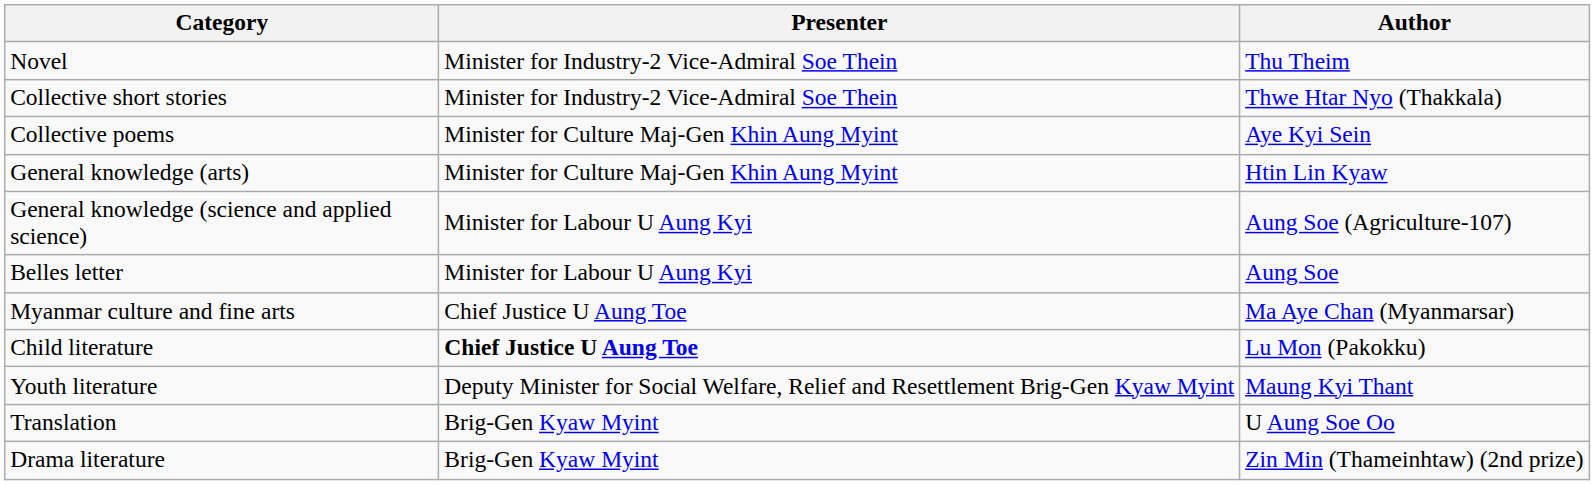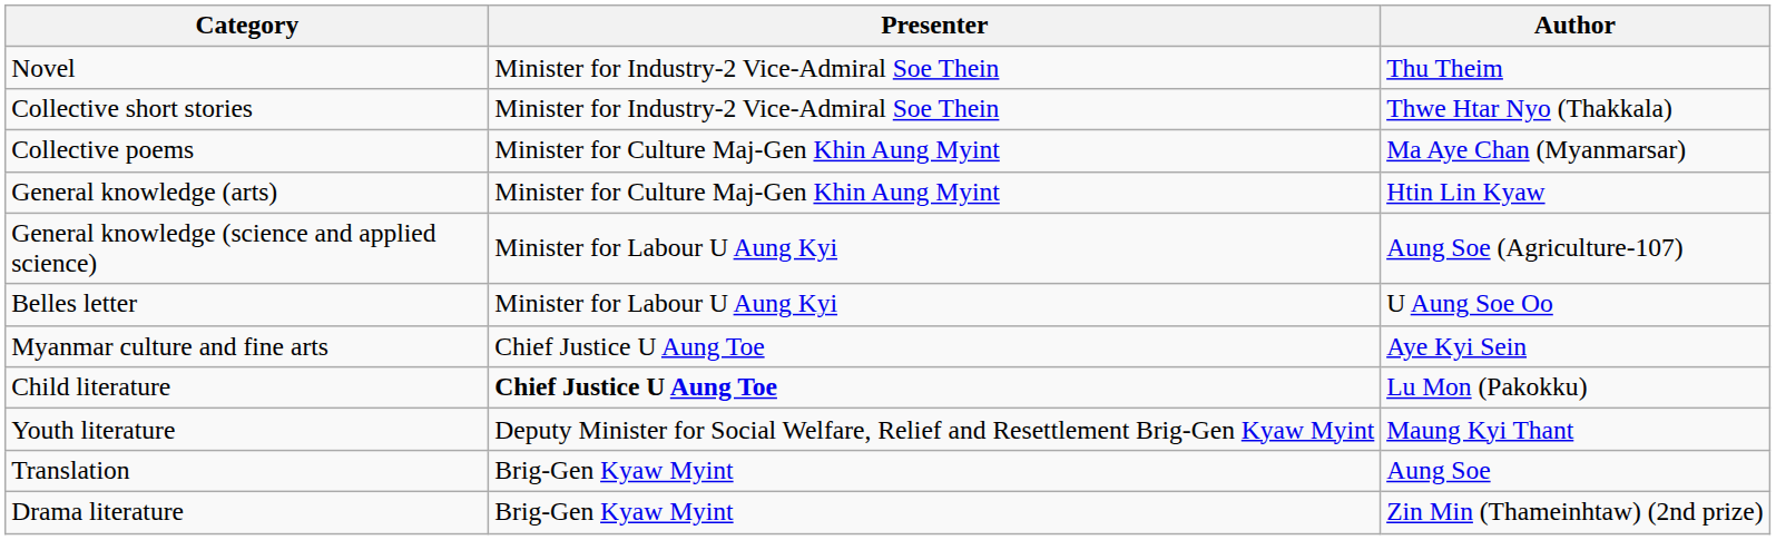 <table class=wikitable>
 <tr>
 <th style="width:18em;">Category</th>
 <th>Presenter</th>
 <th>Author</th>
 </tr>
 <tr>
 <td>Novel</td>
 <td>Minister for Industry-2 Vice-Admiral <a href='#'>Soe Thein</a></td>
 <td><a href='#'>Thu Theim</a></td>
 </tr>
 <tr>
 <td>Collective short stories</td>
 <td>Minister for Industry-2 Vice-Admiral <a href='#'>Soe Thein</a></td>
 <td><a href='#'>Thwe Htar Nyo</a> (Thakkala)</td>
 </tr>
 <tr>
 <td>Collective poems</td>
 <td>Minister for Culture Maj-Gen <a href='#'>Khin Aung Myint</a></td>
-<td><a href='#'>Aye Kyi Sein</a></td>
+<td><a href='#'>Ma Aye Chan</a> (Myanmarsar)</td>
 </tr>
 <tr>
 <td>General knowledge (arts)</td>
 <td>Minister for Culture Maj-Gen <a href='#'>Khin Aung Myint</a></td>
 <td><a href='#'>Htin Lin Kyaw</a></td>
 </tr>
 <tr>
 <td>General knowledge (science and applied science)</td>
 <td>Minister for Labour U <a href='#'>Aung Kyi</a></td>
 <td><a href='#'>Aung Soe</a> (Agriculture-107)</td>
 </tr>
 <tr>
 <td>Belles letter</td>
 <td>Minister for Labour U <a href='#'>Aung Kyi</a></td>
-<td><a href='#'>Aung Soe</a></td>
+<td>U <a href='#'>Aung Soe Oo</a></td>
 </tr>
 <tr>
 <td>Myanmar culture and fine arts</td>
 <td>Chief Justice U <a href='#'>Aung Toe</a></td>
-<td><a href='#'>Ma Aye Chan</a> (Myanmarsar)</td>
+<td><a href='#'>Aye Kyi Sein</a></td>
 </tr>
 <tr>
 <td>Child literature</td>
 <td><strong>Chief Justice U <a href='#'>Aung Toe</a></strong></td>
 <td><a href='#'>Lu Mon</a> (Pakokku)</td>
 </tr>
 <tr>
 <td>Youth literature</td>
 <td>Deputy Minister for Social Welfare, Relief and Resettlement Brig-Gen <a href='#'>Kyaw Myint</a></td>
 <td><a href='#'>Maung Kyi Thant</a></td>
 </tr>
 <tr>
 <td>Translation</td>
 <td>Brig-Gen <a href='#'>Kyaw Myint</a></td>
-<td>U <a href='#'>Aung Soe Oo</a></td>
+<td><a href='#'>Aung Soe</a></td>
 </tr>
 <tr>
 <td>Drama literature</td>
 <td>Brig-Gen <a href='#'>Kyaw Myint</a></td>
 <td><a href='#'>Zin Min</a> (Thameinhtaw) (2nd prize)</td>
 </tr>
 </table>
